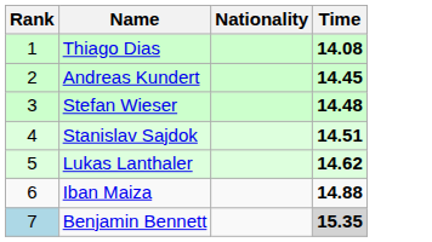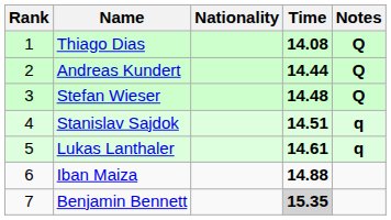 <table class="wikitable sortable" style="text-align:center">
 <tr>
 <th>Rank</th>
 <th>Name</th>
 <th>Nationality</th>
 <th>Time</th>
+<th>Notes</th>
 </tr>
 <tr bgcolor=ccffcc>
 <td>1</td>
 <td align=left><a href='#'>Thiago Dias</a></td>
 <td align=left></td>
 <td><strong>14.08</strong></td>
+<td><strong>Q</strong></td>
 </tr>
 <tr bgcolor=ccffcc>
 <td>2</td>
 <td align=left><a href='#'>Andreas Kundert</a></td>
 <td align=left></td>
-<td><strong>14.45</strong></td>
+<td><strong>14.44</strong></td>
+<td><strong>Q</strong></td>
 </tr>
 <tr bgcolor=ccffcc>
 <td>3</td>
 <td align=left><a href='#'>Stefan Wieser</a></td>
 <td align=left></td>
 <td><strong>14.48</strong></td>
+<td><strong>Q</strong></td>
 </tr>
 <tr bgcolor=ddffdd>
 <td>4</td>
 <td align=left><a href='#'>Stanislav Sajdok</a></td>
 <td align=left></td>
 <td><strong>14.51</strong></td>
+<td><strong>q</strong></td>
 </tr>
 <tr bgcolor=ddffdd>
 <td>5</td>
 <td align=left><a href='#'>Lukas Lanthaler</a></td>
 <td align=left></td>
-<td><strong>14.62</strong></td>
+<td><strong>14.61</strong></td>
+<td><strong>q</strong></td>
 </tr>
 <tr>
 <td>6</td>
 <td align=left><a href='#'>Iban Maiza</a></td>
 <td align=left></td>
 <td><strong>14.88</strong></td>
+<td></td>
 </tr>
 <tr>
-<td style="background: lightblue;">7</td>
+<td>7</td>
 <td align=left><a href='#'>Benjamin Bennett</a></td>
 <td align=left></td>
 <td style="background: lightgrey;"><strong>15.35</strong></td>
+<td></td>
 </tr>
 </table>
